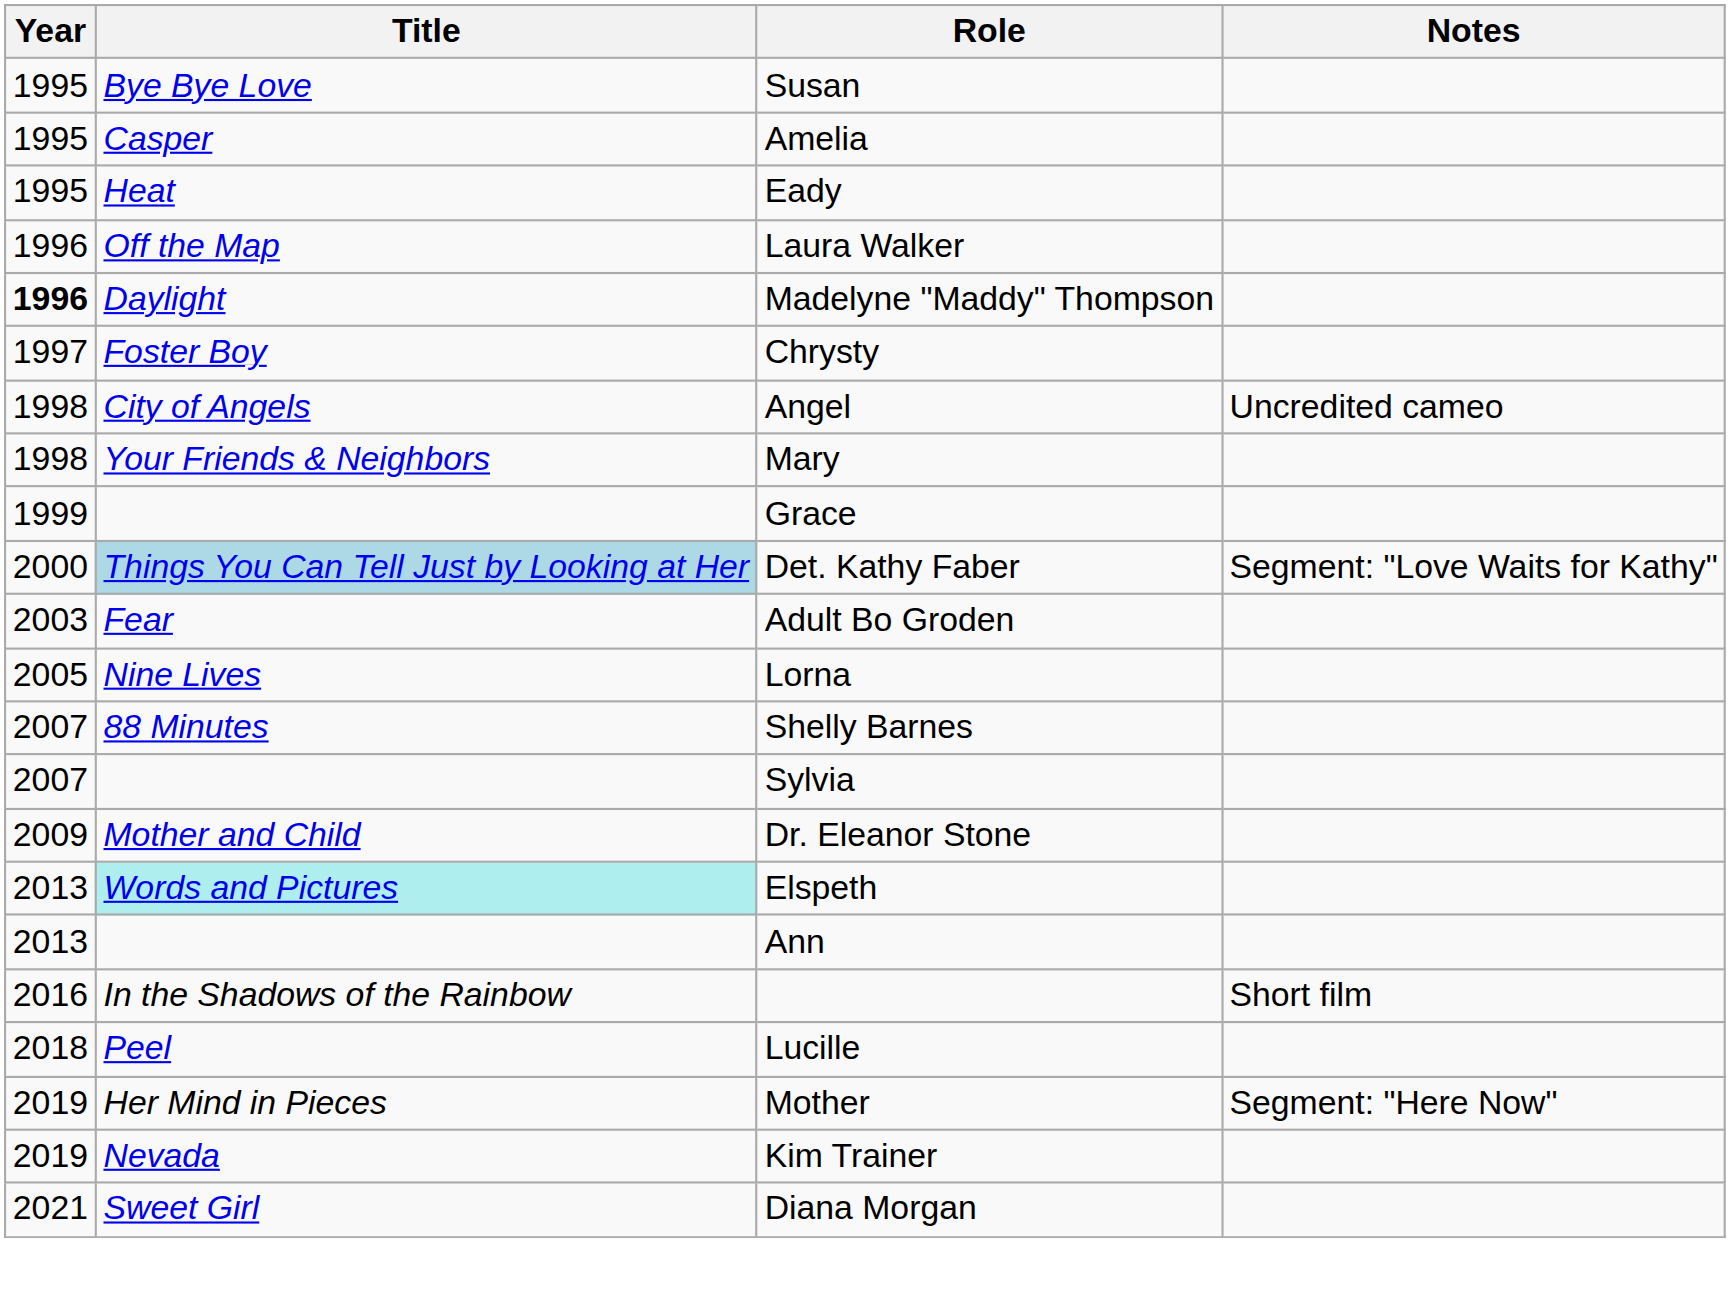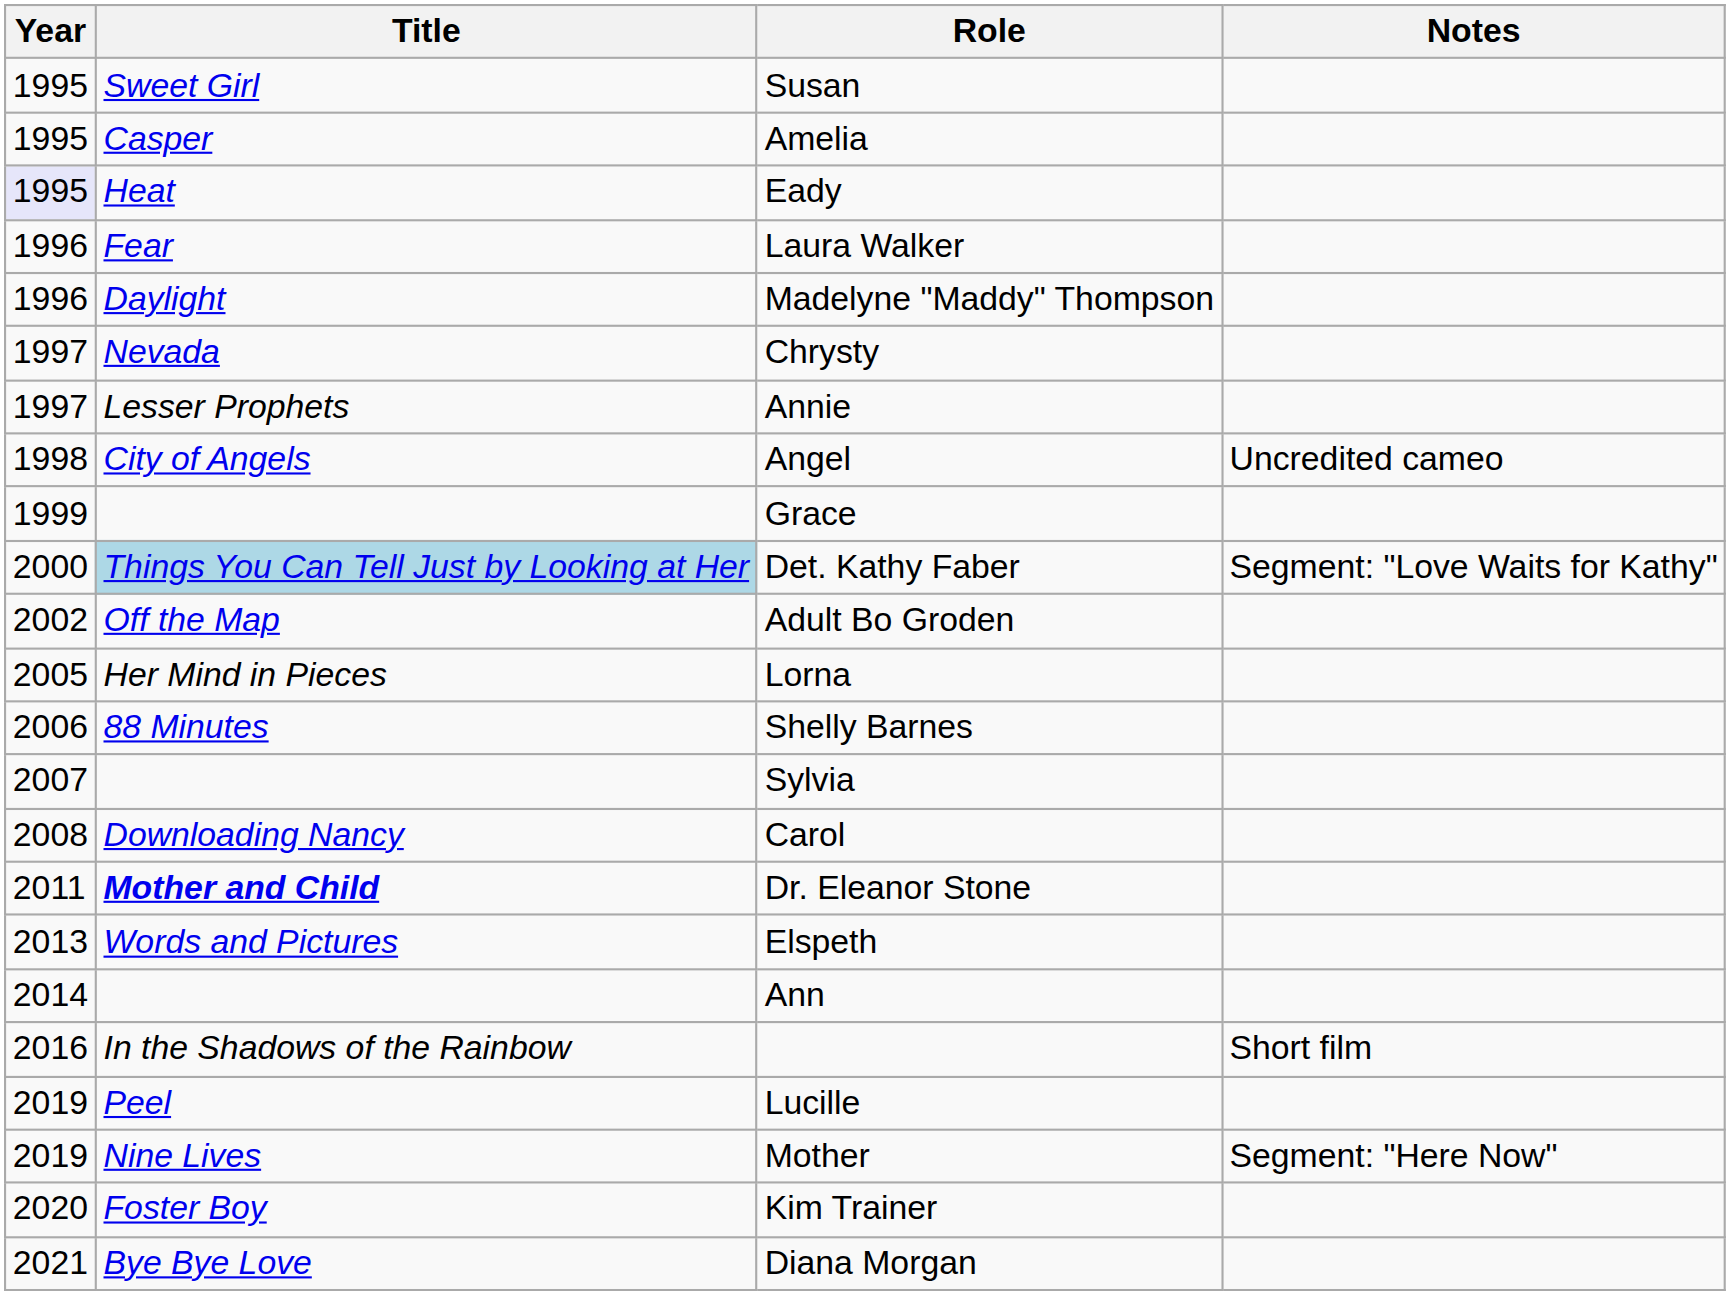 <table class="wikitable sortable">
 <tr>
 <th>Year</th>
 <th>Title</th>
 <th>Role</th>
 <th class="unsortable">Notes</th>
 </tr>
 <tr>
 <td>1995</td>
-<td><em><a href='#'>Bye Bye Love</a></em></td>
+<td><em><a href='#'>Sweet Girl</a></em></td>
 <td>Susan</td>
 <td></td>
 </tr>
 <tr>
 <td>1995</td>
 <td><em><a href='#'>Casper</a></em></td>
 <td>Amelia</td>
 <td></td>
 </tr>
 <tr>
-<td>1995</td>
+<td style="background: lavender;">1995</td>
 <td><em><a href='#'>Heat</a></em></td>
 <td>Eady</td>
 <td></td>
 </tr>
 <tr>
 <td>1996</td>
-<td><em><a href='#'>Off the Map</a></em></td>
+<td><em><a href='#'>Fear</a></em></td>
 <td>Laura Walker</td>
 <td></td>
 </tr>
 <tr>
-<td><strong>1996</strong></td>
+<td>1996</td>
 <td><em><a href='#'>Daylight</a></em></td>
 <td>Madelyne "Maddy" Thompson</td>
 <td></td>
 </tr>
 <tr>
 <td>1997</td>
-<td><em><a href='#'>Foster Boy</a></em></td>
+<td><em><a href='#'>Nevada</a></em></td>
 <td>Chrysty</td>
+<td></td>
+</tr>
+<tr>
+<td>1997</td>
+<td><em>Lesser Prophets</em></td>
+<td>Annie</td>
 <td></td>
 </tr>
 <tr>
 <td>1998</td>
 <td><em><a href='#'>City of Angels</a></em></td>
 <td>Angel</td>
 <td>Uncredited cameo</td>
-</tr>
-<tr>
-<td>1998</td>
-<td><em><a href='#'>Your Friends & Neighbors</a></em></td>
-<td>Mary</td>
-<td></td>
 </tr>
 <tr>
 <td>1999</td>
 <td><em></em></td>
 <td>Grace</td>
 <td></td>
 </tr>
 <tr>
 <td>2000</td>
 <td style="background: lightblue;"><em><a href='#'>Things You Can Tell Just by Looking at Her</a></em></td>
 <td>Det. Kathy Faber</td>
 <td>Segment: "Love Waits for Kathy"</td>
 </tr>
 <tr>
-<td>2003</td>
-<td><em><a href='#'>Fear</a></em></td>
+<td>2002</td>
+<td><em><a href='#'>Off the Map</a></em></td>
 <td>Adult Bo Groden</td>
 <td></td>
 </tr>
 <tr>
 <td>2005</td>
-<td><em><a href='#'>Nine Lives</a></em></td>
+<td><em>Her Mind in Pieces</em></td>
 <td>Lorna</td>
 <td></td>
 </tr>
 <tr>
-<td>2007</td>
+<td>2006</td>
 <td><em><a href='#'>88 Minutes</a></em></td>
 <td>Shelly Barnes</td>
 <td></td>
 </tr>
 <tr>
 <td>2007</td>
 <td><em></em></td>
 <td>Sylvia</td>
 <td></td>
 </tr>
 <tr>
-<td>2009</td>
-<td><em><a href='#'>Mother and Child</a></em></td>
+<td>2008</td>
+<td><em><a href='#'>Downloading Nancy</a></em></td>
+<td>Carol</td>
+<td></td>
+</tr>
+<tr>
+<td>2011</td>
+<td><strong><em><a href='#'>Mother and Child</a></em></strong></td>
 <td>Dr. Eleanor Stone</td>
 <td></td>
 </tr>
 <tr>
 <td>2013</td>
-<td style="background: paleturquoise;"><em><a href='#'>Words and Pictures</a></em></td>
+<td><em><a href='#'>Words and Pictures</a></em></td>
 <td>Elspeth</td>
 <td></td>
 </tr>
 <tr>
-<td>2013</td>
+<td>2014</td>
 <td><em></em></td>
 <td>Ann</td>
 <td></td>
 </tr>
 <tr>
 <td>2016</td>
 <td><em>In the Shadows of the Rainbow</em></td>
 <td></td>
 <td>Short film</td>
 </tr>
 <tr>
-<td>2018</td>
+<td>2019</td>
 <td><em><a href='#'>Peel</a></em></td>
 <td>Lucille</td>
 <td></td>
 </tr>
 <tr>
 <td>2019</td>
-<td><em>Her Mind in Pieces</em></td>
+<td><em><a href='#'>Nine Lives</a></em></td>
 <td>Mother</td>
 <td>Segment: "Here Now"</td>
 </tr>
 <tr>
-<td>2019</td>
-<td><em><a href='#'>Nevada</a></em></td>
+<td>2020</td>
+<td><em><a href='#'>Foster Boy</a></em></td>
 <td>Kim Trainer</td>
 <td></td>
 </tr>
 <tr>
 <td>2021</td>
-<td><em><a href='#'>Sweet Girl</a></em></td>
+<td><em><a href='#'>Bye Bye Love</a></em></td>
 <td>Diana Morgan</td>
 <td></td>
 </tr>
 </table>
